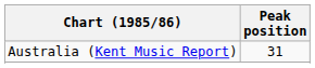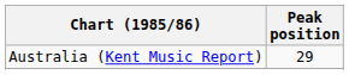 <table class="wikitable">
 <tr>
 <th>Chart (1985/86)</th>
 <th>Peak<br> position</th>
 </tr>
 <tr>
 <td>Australia (<a href='#'>Kent Music Report</a>)</td>
-<td align="center">31</td>
+<td align="center">29</td>
 </tr>
 <tr>
 </tr>
 <tr>
 </tr>
 <tr>
 </tr>
 <tr>
 </tr>
 </table>
